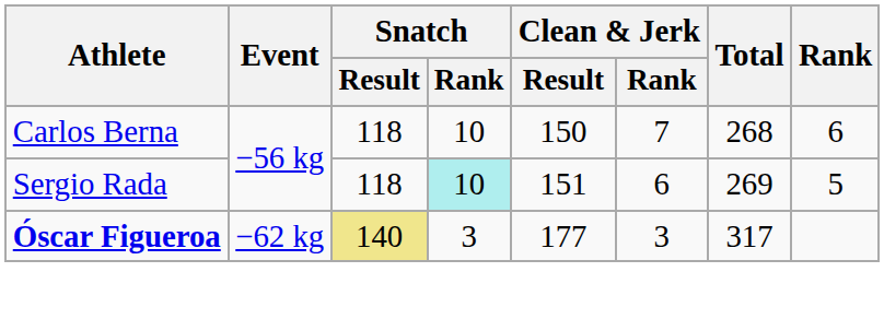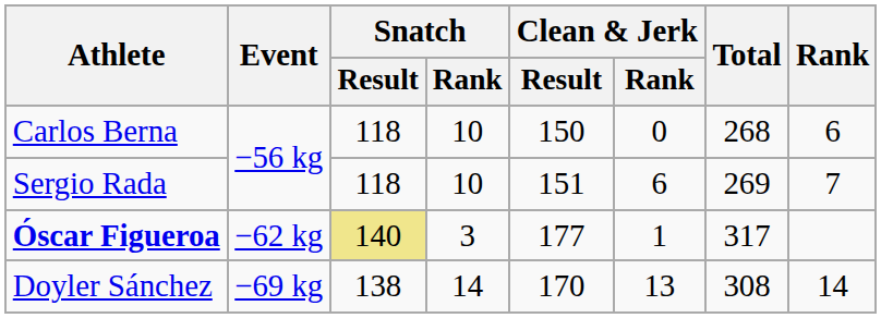 <table class="wikitable" style="font-size:90%">
 <tr>
 <th rowspan="2">Athlete</th>
 <th rowspan="2">Event</th>
 <th colspan="2">Snatch</th>
 <th colspan="2">Clean & Jerk</th>
 <th rowspan="2">Total</th>
 <th rowspan="2">Rank</th>
 </tr>
 <tr style="font-size:95%">
 <th>Result</th>
 <th>Rank</th>
 <th>Result</th>
 <th>Rank</th>
 </tr>
 <tr align=center>
 <td align=left><a href='#'>Carlos Berna</a></td>
 <td align=left rowspan=2><a href='#'>−56 kg</a></td>
 <td>118</td>
 <td>10</td>
 <td>150</td>
-<td>7</td>
+<td>0</td>
 <td>268</td>
 <td>6</td>
 </tr>
 <tr align=center>
 <td align=left><a href='#'>Sergio Rada</a></td>
 <td>118</td>
-<td style="background: paleturquoise;">10</td>
+<td>10</td>
 <td>151</td>
 <td>6</td>
 <td>269</td>
-<td>5</td>
+<td>7</td>
 </tr>
 <tr align=center>
 <td align=left><strong><a href='#'>Óscar Figueroa</a></strong></td>
 <td align=left><a href='#'>−62 kg</a></td>
 <td style="background: khaki;">140</td>
 <td>3</td>
 <td>177</td>
-<td>3</td>
+<td>1</td>
 <td>317</td>
 <td></td>
 </tr>
+<tr align=center>
+<td align=left><a href='#'>Doyler Sánchez</a></td>
+<td align=left><a href='#'>−69 kg</a></td>
+<td>138</td>
+<td>14</td>
+<td>170</td>
+<td>13</td>
+<td>308</td>
+<td>14</td>
+</tr>
 </table>
